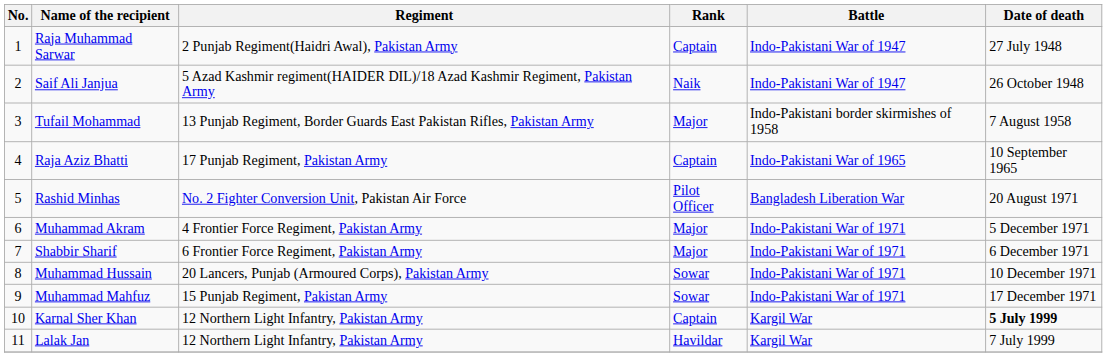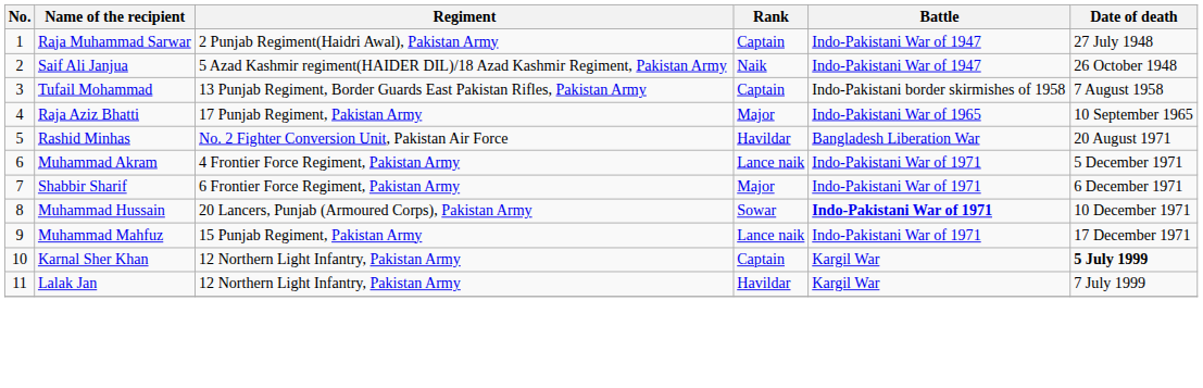 <table class="wikitable">
 <tr>
 <th width=1%>No.</th>
 <th align=center>Name of the recipient</th>
 <th align=center>Regiment</th>
 <th align=center>Rank</th>
 <th align=center>Battle</th>
 <th align=center>Date of death</th>
 </tr>
 <tr>
 <td align="center">1</td>
 <td><a href='#'>Raja Muhammad Sarwar</a></td>
 <td>2 Punjab Regiment(Haidri Awal), <a href='#'>Pakistan Army</a></td>
 <td><a href='#'>Captain</a></td>
 <td><a href='#'>Indo-Pakistani War of 1947</a></td>
 <td>27 July 1948</td>
 </tr>
 <tr>
 <td align="center">2</td>
 <td><a href='#'>Saif Ali Janjua</a></td>
 <td>5 Azad Kashmir regiment(HAIDER DIL)/18 Azad Kashmir Regiment, <a href='#'>Pakistan Army</a></td>
 <td><a href='#'>Naik</a></td>
 <td><a href='#'>Indo-Pakistani War of 1947</a></td>
 <td>26 October 1948</td>
 </tr>
 <tr>
 <td align="center">3</td>
 <td><a href='#'>Tufail Mohammad</a></td>
 <td>13 Punjab Regiment, Border Guards East Pakistan Rifles, <a href='#'>Pakistan Army</a></td>
-<td><a href='#'>Major</a></td>
+<td><a href='#'>Captain</a></td>
 <td>Indo-Pakistani border skirmishes of 1958</td>
 <td>7 August 1958</td>
 </tr>
 <tr>
 <td align="center">4</td>
 <td><a href='#'>Raja Aziz Bhatti</a></td>
 <td>17 Punjab Regiment, <a href='#'>Pakistan Army</a></td>
-<td><a href='#'>Captain</a></td>
+<td><a href='#'>Major</a></td>
 <td><a href='#'>Indo-Pakistani War of 1965</a></td>
 <td>10 September 1965</td>
 </tr>
 <tr>
 <td align="center">5</td>
 <td><a href='#'>Rashid Minhas</a></td>
 <td><a href='#'>No. 2 Fighter Conversion Unit</a>, Pakistan Air Force</td>
-<td><a href='#'>Pilot Officer</a></td>
+<td><a href='#'>Havildar</a></td>
 <td><a href='#'>Bangladesh Liberation War</a></td>
 <td>20 August 1971</td>
 </tr>
 <tr>
 <td align="center">6</td>
 <td><a href='#'>Muhammad Akram</a></td>
 <td>4 Frontier Force Regiment, <a href='#'>Pakistan Army</a></td>
-<td><a href='#'>Major</a></td>
+<td><a href='#'>Lance naik</a></td>
 <td><a href='#'>Indo-Pakistani War of 1971</a></td>
 <td>5 December 1971</td>
 </tr>
 <tr>
 <td align="center">7</td>
 <td><a href='#'>Shabbir Sharif</a></td>
 <td>6 Frontier Force Regiment, <a href='#'>Pakistan Army</a></td>
 <td><a href='#'>Major</a></td>
 <td><a href='#'>Indo-Pakistani War of 1971</a></td>
 <td>6 December 1971</td>
 </tr>
 <tr>
 <td align="center">8</td>
 <td><a href='#'>Muhammad Hussain</a></td>
 <td>20 Lancers, Punjab (Armoured Corps), <a href='#'>Pakistan Army</a></td>
 <td><a href='#'>Sowar</a></td>
-<td><a href='#'>Indo-Pakistani War of 1971</a></td>
+<td><strong><a href='#'>Indo-Pakistani War of 1971</a></strong></td>
 <td>10 December 1971</td>
 </tr>
 <tr>
 <td align="center">9</td>
 <td><a href='#'>Muhammad Mahfuz</a></td>
 <td>15 Punjab Regiment, <a href='#'>Pakistan Army</a></td>
-<td><a href='#'>Sowar</a></td>
+<td><a href='#'>Lance naik</a></td>
 <td><a href='#'>Indo-Pakistani War of 1971</a></td>
 <td>17 December 1971</td>
 </tr>
 <tr>
 <td align="center">10</td>
 <td><a href='#'>Karnal Sher Khan</a></td>
 <td>12 Northern Light Infantry, <a href='#'>Pakistan Army</a></td>
 <td><a href='#'>Captain</a></td>
 <td><a href='#'>Kargil War</a></td>
 <td><strong>5 July 1999</strong></td>
 </tr>
 <tr>
 <td align="center">11</td>
 <td><a href='#'>Lalak Jan</a></td>
 <td>12 Northern Light Infantry, <a href='#'>Pakistan Army</a></td>
 <td><a href='#'>Havildar</a></td>
 <td><a href='#'>Kargil War</a></td>
 <td>7 July 1999</td>
 </tr>
 <tr>
 </tr>
 </table>
